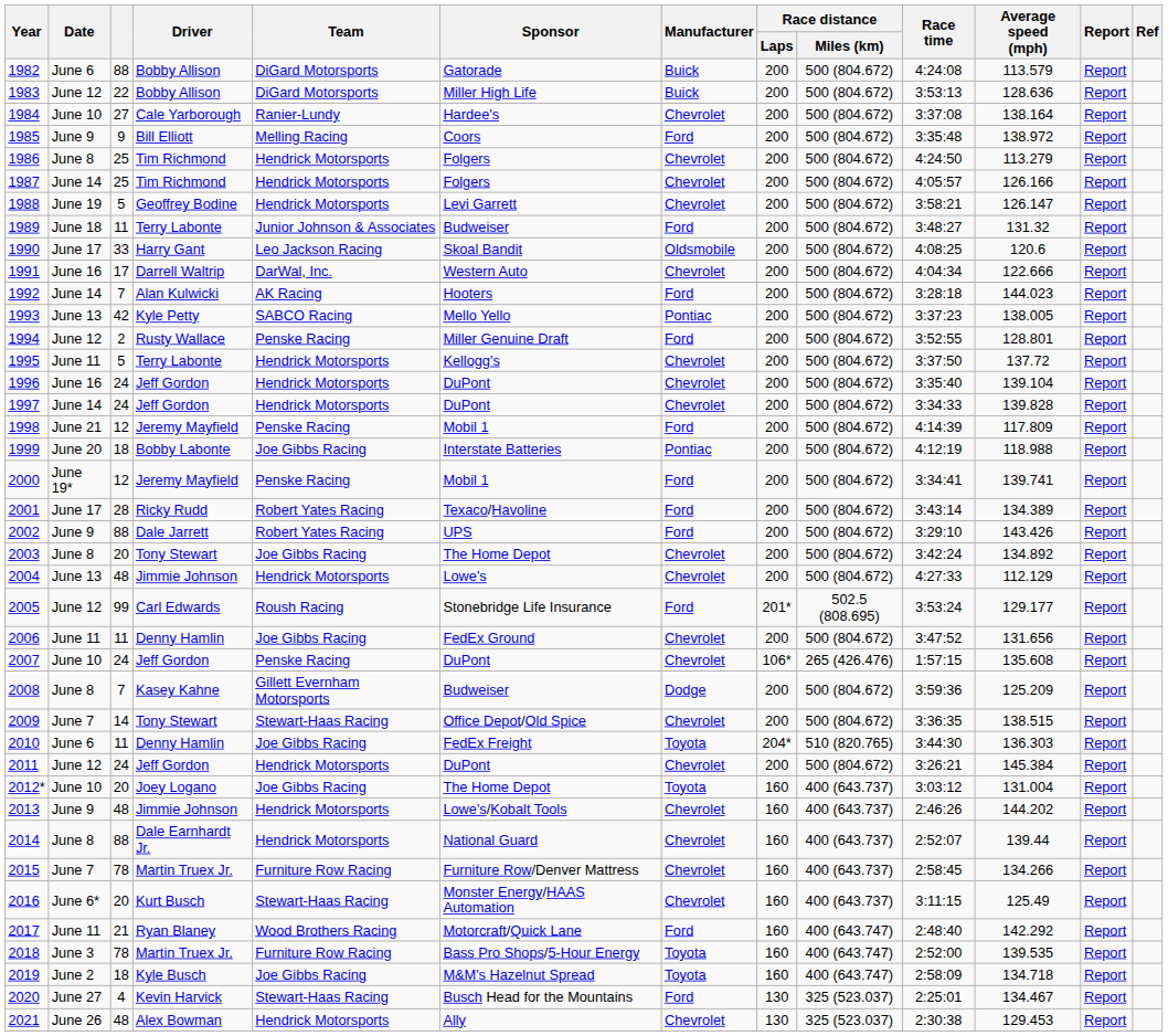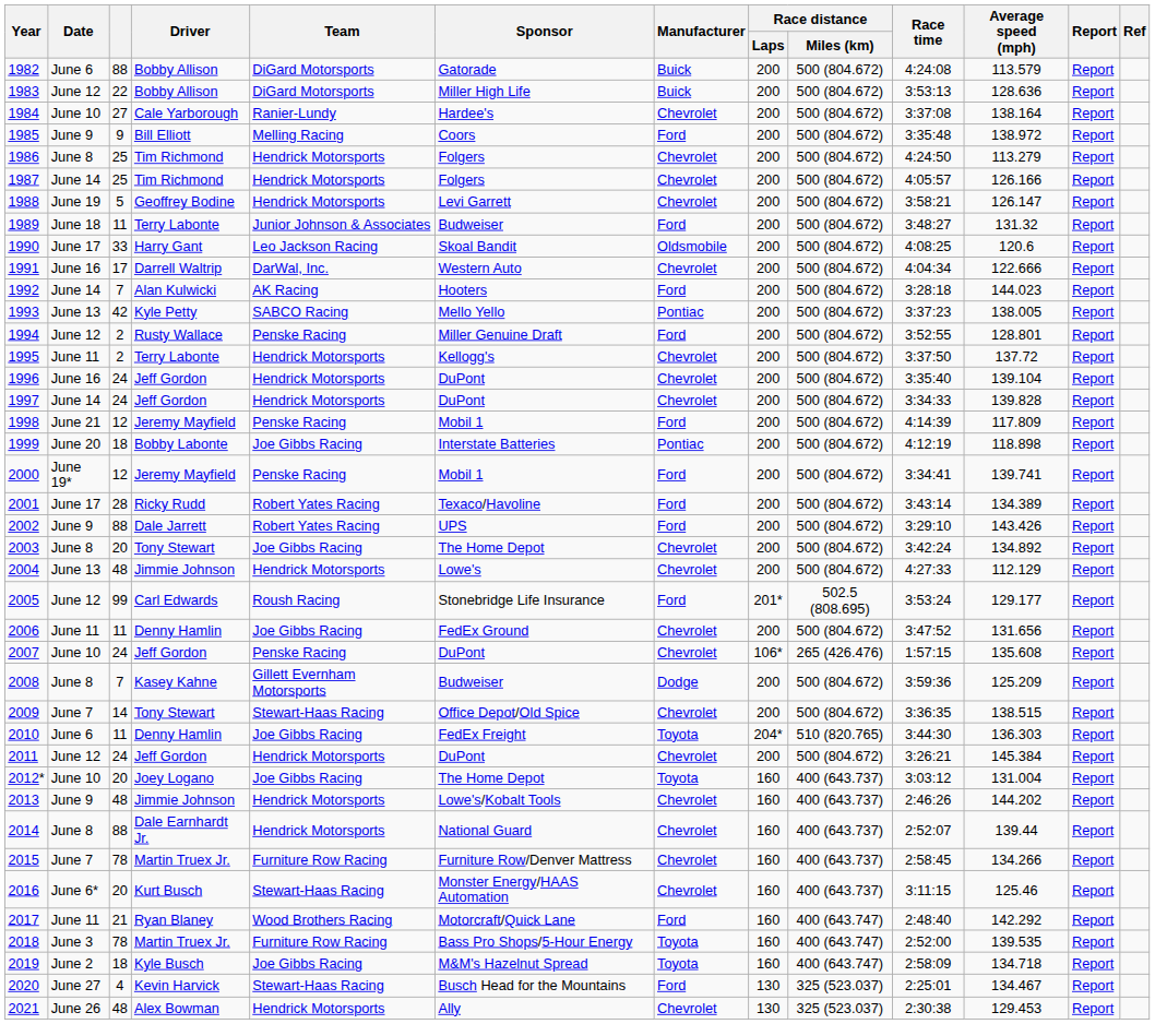 <table class="wikitable" style="font-size: 95%;">
 <tr>
 <th rowspan="2">Year</th>
 <th rowspan="2">Date</th>
 <th rowspan="2"></th>
 <th rowspan="2">Driver</th>
 <th rowspan="2">Team</th>
 <th rowspan="2">Sponsor</th>
 <th rowspan="2">Manufacturer</th>
 <th colspan="2">Race distance</th>
 <th rowspan="2">Race time</th>
 <th rowspan="2">Average speed<br>(mph)</th>
 <th rowspan="2">Report</th>
 <th rowspan="2">Ref</th>
 </tr>
 <tr>
 <th>Laps</th>
 <th>Miles (km)</th>
 </tr>
 <tr>
 <td><a href='#'>1982</a></td>
 <td>June 6</td>
 <td align="center">88</td>
 <td><a href='#'>Bobby Allison</a></td>
 <td><a href='#'>DiGard Motorsports</a></td>
 <td><a href='#'>Gatorade</a></td>
 <td><a href='#'>Buick</a></td>
 <td align="center">200</td>
 <td align="center">500 (804.672)</td>
 <td align="center">4:24:08</td>
 <td align="center">113.579</td>
 <td><a href='#'>Report</a></td>
 <td align="center"></td>
 </tr>
 <tr>
 <td><a href='#'>1983</a></td>
 <td>June 12</td>
 <td align="center">22</td>
 <td><a href='#'>Bobby Allison</a></td>
 <td><a href='#'>DiGard Motorsports</a></td>
 <td><a href='#'>Miller High Life</a></td>
 <td><a href='#'>Buick</a></td>
 <td align="center">200</td>
 <td align="center">500 (804.672)</td>
 <td align="center">3:53:13</td>
 <td align="center">128.636</td>
 <td><a href='#'>Report</a></td>
 <td align="center"></td>
 </tr>
 <tr>
 <td><a href='#'>1984</a></td>
 <td>June 10</td>
 <td align="center">27</td>
 <td><a href='#'>Cale Yarborough</a></td>
 <td><a href='#'>Ranier-Lundy</a></td>
 <td><a href='#'>Hardee's</a></td>
 <td><a href='#'>Chevrolet</a></td>
 <td align="center">200</td>
 <td align="center">500 (804.672)</td>
 <td align="center">3:37:08</td>
 <td align="center">138.164</td>
 <td><a href='#'>Report</a></td>
 <td align="center"></td>
 </tr>
 <tr>
 <td><a href='#'>1985</a></td>
 <td>June 9</td>
 <td align="center">9</td>
 <td><a href='#'>Bill Elliott</a></td>
 <td><a href='#'>Melling Racing</a></td>
 <td><a href='#'>Coors</a></td>
 <td><a href='#'>Ford</a></td>
 <td align="center">200</td>
 <td align="center">500 (804.672)</td>
 <td align="center">3:35:48</td>
 <td align="center">138.972</td>
 <td><a href='#'>Report</a></td>
 <td align="center"></td>
 </tr>
 <tr>
 <td><a href='#'>1986</a></td>
 <td>June 8</td>
 <td align="center">25</td>
 <td><a href='#'>Tim Richmond</a></td>
 <td><a href='#'>Hendrick Motorsports</a></td>
 <td><a href='#'>Folgers</a></td>
 <td><a href='#'>Chevrolet</a></td>
 <td align="center">200</td>
 <td align="center">500 (804.672)</td>
 <td align="center">4:24:50</td>
 <td align="center">113.279</td>
 <td><a href='#'>Report</a></td>
 <td align="center"></td>
 </tr>
 <tr>
 <td><a href='#'>1987</a></td>
 <td>June 14</td>
 <td align="center">25</td>
 <td><a href='#'>Tim Richmond</a></td>
 <td><a href='#'>Hendrick Motorsports</a></td>
 <td><a href='#'>Folgers</a></td>
 <td><a href='#'>Chevrolet</a></td>
 <td align="center">200</td>
 <td align="center">500 (804.672)</td>
 <td align="center">4:05:57</td>
 <td align="center">126.166</td>
 <td><a href='#'>Report</a></td>
 <td align="center"></td>
 </tr>
 <tr>
 <td><a href='#'>1988</a></td>
 <td>June 19</td>
 <td align="center">5</td>
 <td><a href='#'>Geoffrey Bodine</a></td>
 <td><a href='#'>Hendrick Motorsports</a></td>
 <td><a href='#'>Levi Garrett</a></td>
 <td><a href='#'>Chevrolet</a></td>
 <td align="center">200</td>
 <td align="center">500 (804.672)</td>
 <td align="center">3:58:21</td>
 <td align="center">126.147</td>
 <td><a href='#'>Report</a></td>
 <td align="center"></td>
 </tr>
 <tr>
 <td><a href='#'>1989</a></td>
 <td>June 18</td>
 <td align="center">11</td>
 <td><a href='#'>Terry Labonte</a></td>
 <td><a href='#'>Junior Johnson & Associates</a></td>
 <td><a href='#'>Budweiser</a></td>
 <td><a href='#'>Ford</a></td>
 <td align="center">200</td>
 <td align="center">500 (804.672)</td>
 <td align="center">3:48:27</td>
 <td align="center">131.32</td>
 <td><a href='#'>Report</a></td>
 <td align="center"></td>
 </tr>
 <tr>
 <td><a href='#'>1990</a></td>
 <td>June 17</td>
 <td align="center">33</td>
 <td><a href='#'>Harry Gant</a></td>
 <td><a href='#'>Leo Jackson Racing</a></td>
 <td><a href='#'>Skoal Bandit</a></td>
 <td><a href='#'>Oldsmobile</a></td>
 <td align="center">200</td>
 <td align="center">500 (804.672)</td>
 <td align="center">4:08:25</td>
 <td align="center">120.6</td>
 <td><a href='#'>Report</a></td>
 <td align="center"></td>
 </tr>
 <tr>
 <td><a href='#'>1991</a></td>
 <td>June 16</td>
 <td align="center">17</td>
 <td><a href='#'>Darrell Waltrip</a></td>
 <td><a href='#'>DarWal, Inc.</a></td>
 <td><a href='#'>Western Auto</a></td>
 <td><a href='#'>Chevrolet</a></td>
 <td align="center">200</td>
 <td align="center">500 (804.672)</td>
 <td align="center">4:04:34</td>
 <td align="center">122.666</td>
 <td><a href='#'>Report</a></td>
 <td align="center"></td>
 </tr>
 <tr>
 <td><a href='#'>1992</a></td>
 <td>June 14</td>
 <td align="center">7</td>
 <td><a href='#'>Alan Kulwicki</a></td>
 <td><a href='#'>AK Racing</a></td>
 <td><a href='#'>Hooters</a></td>
 <td><a href='#'>Ford</a></td>
 <td align="center">200</td>
 <td align="center">500 (804.672)</td>
 <td align="center">3:28:18</td>
 <td align="center">144.023</td>
 <td><a href='#'>Report</a></td>
 <td align="center"></td>
 </tr>
 <tr>
 <td><a href='#'>1993</a></td>
 <td>June 13</td>
 <td align="center">42</td>
 <td><a href='#'>Kyle Petty</a></td>
 <td><a href='#'>SABCO Racing</a></td>
 <td><a href='#'>Mello Yello</a></td>
 <td><a href='#'>Pontiac</a></td>
 <td align="center">200</td>
 <td align="center">500 (804.672)</td>
 <td align="center">3:37:23</td>
 <td align="center">138.005</td>
 <td><a href='#'>Report</a></td>
 <td align="center"></td>
 </tr>
 <tr>
 <td><a href='#'>1994</a></td>
 <td>June 12</td>
 <td align="center">2</td>
 <td><a href='#'>Rusty Wallace</a></td>
 <td><a href='#'>Penske Racing</a></td>
 <td><a href='#'>Miller Genuine Draft</a></td>
 <td><a href='#'>Ford</a></td>
 <td align="center">200</td>
 <td align="center">500 (804.672)</td>
 <td align="center">3:52:55</td>
 <td align="center">128.801</td>
 <td><a href='#'>Report</a></td>
 <td align="center"></td>
 </tr>
 <tr>
 <td><a href='#'>1995</a></td>
 <td>June 11</td>
-<td align="center">5</td>
+<td align="center">2</td>
 <td><a href='#'>Terry Labonte</a></td>
 <td><a href='#'>Hendrick Motorsports</a></td>
 <td><a href='#'>Kellogg's</a></td>
 <td><a href='#'>Chevrolet</a></td>
 <td align="center">200</td>
 <td align="center">500 (804.672)</td>
 <td align="center">3:37:50</td>
 <td align="center">137.72</td>
 <td><a href='#'>Report</a></td>
 <td align="center"></td>
 </tr>
 <tr>
 <td><a href='#'>1996</a></td>
 <td>June 16</td>
 <td align="center">24</td>
 <td><a href='#'>Jeff Gordon</a></td>
 <td><a href='#'>Hendrick Motorsports</a></td>
 <td><a href='#'>DuPont</a></td>
 <td><a href='#'>Chevrolet</a></td>
 <td align="center">200</td>
 <td align="center">500 (804.672)</td>
 <td align="center">3:35:40</td>
 <td align="center">139.104</td>
 <td><a href='#'>Report</a></td>
 <td align="center"></td>
 </tr>
 <tr>
 <td><a href='#'>1997</a></td>
 <td>June 14</td>
 <td align="center">24</td>
 <td><a href='#'>Jeff Gordon</a></td>
 <td><a href='#'>Hendrick Motorsports</a></td>
 <td><a href='#'>DuPont</a></td>
 <td><a href='#'>Chevrolet</a></td>
 <td align="center">200</td>
 <td align="center">500 (804.672)</td>
 <td align="center">3:34:33</td>
 <td align="center">139.828</td>
 <td><a href='#'>Report</a></td>
 <td align="center"></td>
 </tr>
 <tr>
 <td><a href='#'>1998</a></td>
 <td>June 21</td>
 <td align="center">12</td>
 <td><a href='#'>Jeremy Mayfield</a></td>
 <td><a href='#'>Penske Racing</a></td>
 <td><a href='#'>Mobil 1</a></td>
 <td><a href='#'>Ford</a></td>
 <td align="center">200</td>
 <td align="center">500 (804.672)</td>
 <td align="center">4:14:39</td>
 <td align="center">117.809</td>
 <td><a href='#'>Report</a></td>
 <td align="center"></td>
 </tr>
 <tr>
 <td><a href='#'>1999</a></td>
 <td>June 20</td>
 <td align="center">18</td>
 <td><a href='#'>Bobby Labonte</a></td>
 <td><a href='#'>Joe Gibbs Racing</a></td>
 <td><a href='#'>Interstate Batteries</a></td>
 <td><a href='#'>Pontiac</a></td>
 <td align="center">200</td>
 <td align="center">500 (804.672)</td>
 <td align="center">4:12:19</td>
-<td align="center">118.988</td>
+<td align="center">118.898</td>
 <td><a href='#'>Report</a></td>
 <td align="center"></td>
 </tr>
 <tr>
 <td><a href='#'>2000</a></td>
 <td>June 19*</td>
 <td align="center">12</td>
 <td><a href='#'>Jeremy Mayfield</a></td>
 <td><a href='#'>Penske Racing</a></td>
 <td><a href='#'>Mobil 1</a></td>
 <td><a href='#'>Ford</a></td>
 <td align="center">200</td>
 <td align="center">500 (804.672)</td>
 <td align="center">3:34:41</td>
 <td align="center">139.741</td>
 <td><a href='#'>Report</a></td>
 <td align="center"></td>
 </tr>
 <tr>
 <td><a href='#'>2001</a></td>
 <td>June 17</td>
 <td align="center">28</td>
 <td><a href='#'>Ricky Rudd</a></td>
 <td><a href='#'>Robert Yates Racing</a></td>
 <td><a href='#'>Texaco</a>/<a href='#'>Havoline</a></td>
 <td><a href='#'>Ford</a></td>
 <td align="center">200</td>
 <td align="center">500 (804.672)</td>
 <td align="center">3:43:14</td>
 <td align="center">134.389</td>
 <td><a href='#'>Report</a></td>
 <td align="center"></td>
 </tr>
 <tr>
 <td><a href='#'>2002</a></td>
 <td>June 9</td>
 <td align="center">88</td>
 <td><a href='#'>Dale Jarrett</a></td>
 <td><a href='#'>Robert Yates Racing</a></td>
 <td><a href='#'>UPS</a></td>
 <td><a href='#'>Ford</a></td>
 <td align="center">200</td>
 <td align="center">500 (804.672)</td>
 <td align="center">3:29:10</td>
 <td align="center">143.426</td>
 <td><a href='#'>Report</a></td>
 <td align="center"></td>
 </tr>
 <tr>
 <td><a href='#'>2003</a></td>
 <td>June 8</td>
 <td align="center">20</td>
 <td><a href='#'>Tony Stewart</a></td>
 <td><a href='#'>Joe Gibbs Racing</a></td>
 <td><a href='#'>The Home Depot</a></td>
 <td><a href='#'>Chevrolet</a></td>
 <td align="center">200</td>
 <td align="center">500 (804.672)</td>
 <td align="center">3:42:24</td>
 <td align="center">134.892</td>
 <td><a href='#'>Report</a></td>
 <td align="center"></td>
 </tr>
 <tr>
 <td><a href='#'>2004</a></td>
 <td>June 13</td>
 <td align="center">48</td>
 <td><a href='#'>Jimmie Johnson</a></td>
 <td><a href='#'>Hendrick Motorsports</a></td>
 <td><a href='#'>Lowe's</a></td>
 <td><a href='#'>Chevrolet</a></td>
 <td align="center">200</td>
 <td align="center">500 (804.672)</td>
 <td align="center">4:27:33</td>
 <td align="center">112.129</td>
 <td><a href='#'>Report</a></td>
 <td align="center"></td>
 </tr>
 <tr>
 <td><a href='#'>2005</a></td>
 <td>June 12</td>
 <td align="center">99</td>
 <td><a href='#'>Carl Edwards</a></td>
 <td><a href='#'>Roush Racing</a></td>
 <td>Stonebridge Life Insurance</td>
 <td><a href='#'>Ford</a></td>
 <td align="center">201*</td>
 <td align="center">502.5 (808.695)</td>
 <td align="center">3:53:24</td>
 <td align="center">129.177</td>
 <td><a href='#'>Report</a></td>
 <td align="center"></td>
 </tr>
 <tr>
 <td><a href='#'>2006</a></td>
 <td>June 11</td>
 <td align="center">11</td>
 <td><a href='#'>Denny Hamlin</a></td>
 <td><a href='#'>Joe Gibbs Racing</a></td>
 <td><a href='#'>FedEx Ground</a></td>
 <td><a href='#'>Chevrolet</a></td>
 <td align="center">200</td>
 <td align="center">500 (804.672)</td>
 <td align="center">3:47:52</td>
 <td align="center">131.656</td>
 <td><a href='#'>Report</a></td>
 <td align="center"></td>
 </tr>
 <tr>
 <td><a href='#'>2007</a></td>
 <td>June 10</td>
 <td align="center">24</td>
 <td><a href='#'>Jeff Gordon</a></td>
 <td><a href='#'>Penske Racing</a></td>
 <td><a href='#'>DuPont</a></td>
 <td><a href='#'>Chevrolet</a></td>
 <td align="center">106*</td>
 <td align="center">265 (426.476)</td>
 <td align="center">1:57:15</td>
 <td align="center">135.608</td>
 <td><a href='#'>Report</a></td>
 <td align="center"></td>
 </tr>
 <tr>
 <td><a href='#'>2008</a></td>
 <td>June 8</td>
 <td align="center">7</td>
 <td><a href='#'>Kasey Kahne</a></td>
 <td><a href='#'>Gillett Evernham Motorsports</a></td>
 <td><a href='#'>Budweiser</a></td>
 <td><a href='#'>Dodge</a></td>
 <td align="center">200</td>
 <td align="center">500 (804.672)</td>
 <td align="center">3:59:36</td>
 <td align="center">125.209</td>
 <td><a href='#'>Report</a></td>
 <td align="center"></td>
 </tr>
 <tr>
 <td><a href='#'>2009</a></td>
 <td>June 7</td>
 <td align="center">14</td>
 <td><a href='#'>Tony Stewart</a></td>
 <td><a href='#'>Stewart-Haas Racing</a></td>
 <td><a href='#'>Office Depot</a>/<a href='#'>Old Spice</a></td>
 <td><a href='#'>Chevrolet</a></td>
 <td align="center">200</td>
 <td align="center">500 (804.672)</td>
 <td align="center">3:36:35</td>
 <td align="center">138.515</td>
 <td><a href='#'>Report</a></td>
 <td align="center"></td>
 </tr>
 <tr>
 <td><a href='#'>2010</a></td>
 <td>June 6</td>
 <td align="center">11</td>
 <td><a href='#'>Denny Hamlin</a></td>
 <td><a href='#'>Joe Gibbs Racing</a></td>
 <td><a href='#'>FedEx Freight</a></td>
 <td><a href='#'>Toyota</a></td>
 <td align="center">204*</td>
 <td align="center">510 (820.765)</td>
 <td align="center">3:44:30</td>
 <td align="center">136.303</td>
 <td><a href='#'>Report</a></td>
 <td align="center"></td>
 </tr>
 <tr>
 <td><a href='#'>2011</a></td>
 <td>June 12</td>
 <td align="center">24</td>
 <td><a href='#'>Jeff Gordon</a></td>
 <td><a href='#'>Hendrick Motorsports</a></td>
 <td><a href='#'>DuPont</a></td>
 <td><a href='#'>Chevrolet</a></td>
 <td align="center">200</td>
 <td align="center">500 (804.672)</td>
 <td align="center">3:26:21</td>
 <td align="center">145.384</td>
 <td><a href='#'>Report</a></td>
 <td align="center"></td>
 </tr>
 <tr>
 <td><a href='#'>2012</a>*</td>
 <td>June 10</td>
 <td align="center">20</td>
 <td><a href='#'>Joey Logano</a></td>
 <td><a href='#'>Joe Gibbs Racing</a></td>
 <td><a href='#'>The Home Depot</a></td>
 <td><a href='#'>Toyota</a></td>
 <td align="center">160</td>
 <td align="center">400 (643.737)</td>
 <td align="center">3:03:12</td>
 <td align="center">131.004</td>
 <td><a href='#'>Report</a></td>
 <td align="center"></td>
 </tr>
 <tr>
 <td><a href='#'>2013</a></td>
 <td>June 9</td>
 <td align="center">48</td>
 <td><a href='#'>Jimmie Johnson</a></td>
 <td><a href='#'>Hendrick Motorsports</a></td>
 <td><a href='#'>Lowe's</a>/<a href='#'>Kobalt Tools</a></td>
 <td><a href='#'>Chevrolet</a></td>
 <td align="center">160</td>
 <td align="center">400 (643.737)</td>
 <td align="center">2:46:26</td>
 <td align="center">144.202</td>
 <td><a href='#'>Report</a></td>
 <td align="center"></td>
 </tr>
 <tr>
 <td><a href='#'>2014</a></td>
 <td>June 8</td>
 <td align="center">88</td>
 <td><a href='#'>Dale Earnhardt Jr.</a></td>
 <td><a href='#'>Hendrick Motorsports</a></td>
 <td><a href='#'>National Guard</a></td>
 <td><a href='#'>Chevrolet</a></td>
 <td align="center">160</td>
 <td align="center">400 (643.737)</td>
 <td align="center">2:52:07</td>
 <td align="center">139.44</td>
 <td><a href='#'>Report</a></td>
 <td align="center"></td>
 </tr>
 <tr>
 <td><a href='#'>2015</a></td>
 <td>June 7</td>
 <td align="center">78</td>
 <td><a href='#'>Martin Truex Jr.</a></td>
 <td><a href='#'>Furniture Row Racing</a></td>
 <td><a href='#'>Furniture Row</a>/Denver Mattress</td>
 <td><a href='#'>Chevrolet</a></td>
 <td align="center">160</td>
 <td align="center">400 (643.737)</td>
 <td align="center">2:58:45</td>
 <td align="center">134.266</td>
 <td><a href='#'>Report</a></td>
 <td align="center"></td>
 </tr>
 <tr>
 <td><a href='#'>2016</a></td>
 <td>June 6*</td>
 <td align="center">20</td>
 <td><a href='#'>Kurt Busch</a></td>
 <td><a href='#'>Stewart-Haas Racing</a></td>
 <td><a href='#'>Monster Energy</a>/<a href='#'>HAAS Automation</a></td>
 <td><a href='#'>Chevrolet</a></td>
 <td align="center">160</td>
 <td align="center">400 (643.737)</td>
 <td align="center">3:11:15</td>
-<td align="center">125.49</td>
+<td align="center">125.46</td>
 <td><a href='#'>Report</a></td>
 <td align="center"></td>
 </tr>
 <tr>
 <td><a href='#'>2017</a></td>
 <td>June 11</td>
 <td align="center">21</td>
 <td><a href='#'>Ryan Blaney</a></td>
 <td><a href='#'>Wood Brothers Racing</a></td>
 <td><a href='#'>Motorcraft</a>/<a href='#'>Quick Lane</a></td>
 <td><a href='#'>Ford</a></td>
 <td align="center">160</td>
 <td align="center">400 (643.747)</td>
 <td align="center">2:48:40</td>
 <td align="center">142.292</td>
 <td><a href='#'>Report</a></td>
 <td align="center"></td>
 </tr>
 <tr>
 <td><a href='#'>2018</a></td>
 <td>June 3</td>
 <td align="center">78</td>
 <td><a href='#'>Martin Truex Jr.</a></td>
 <td><a href='#'>Furniture Row Racing</a></td>
 <td><a href='#'>Bass Pro Shops</a>/<a href='#'>5-Hour Energy</a></td>
 <td><a href='#'>Toyota</a></td>
 <td align="center">160</td>
 <td align="center">400 (643.747)</td>
 <td align="center">2:52:00</td>
 <td align="center">139.535</td>
 <td><a href='#'>Report</a></td>
 <td align="center"></td>
 </tr>
 <tr>
 <td><a href='#'>2019</a></td>
 <td>June 2</td>
 <td align="center">18</td>
 <td><a href='#'>Kyle Busch</a></td>
 <td><a href='#'>Joe Gibbs Racing</a></td>
 <td><a href='#'>M&M's Hazelnut Spread</a></td>
 <td><a href='#'>Toyota</a></td>
 <td align="center">160</td>
 <td align="center">400 (643.747)</td>
 <td align="center">2:58:09</td>
 <td align="center">134.718</td>
 <td><a href='#'>Report</a></td>
 <td align="center"></td>
 </tr>
 <tr>
 <td><a href='#'>2020</a></td>
 <td>June 27</td>
 <td align="center">4</td>
 <td><a href='#'>Kevin Harvick</a></td>
 <td><a href='#'>Stewart-Haas Racing</a></td>
 <td><a href='#'>Busch</a> Head for the Mountains</td>
 <td><a href='#'>Ford</a></td>
 <td align="center">130</td>
 <td align="center">325 (523.037)</td>
 <td align="center">2:25:01</td>
 <td align="center">134.467</td>
 <td><a href='#'>Report</a></td>
 <td align="center"></td>
 </tr>
 <tr>
 <td><a href='#'>2021</a></td>
 <td>June 26</td>
 <td align="center">48</td>
 <td><a href='#'>Alex Bowman</a></td>
 <td><a href='#'>Hendrick Motorsports</a></td>
 <td><a href='#'>Ally</a></td>
 <td><a href='#'>Chevrolet</a></td>
 <td align="center">130</td>
 <td align="center">325 (523.037)</td>
 <td align="center">2:30:38</td>
 <td align="center">129.453</td>
 <td><a href='#'>Report</a></td>
 <td align="center"></td>
 </tr>
 </table>
